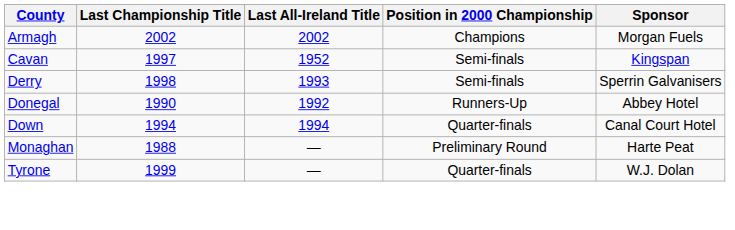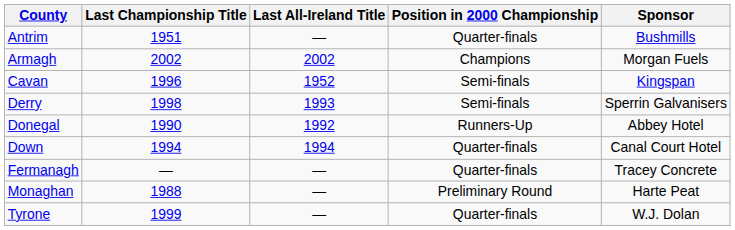 <table class="wikitable sortable" style="text-align:center">
 <tr>
 <th><a href='#'>County</a></th>
 <th>Last Championship Title</th>
 <th>Last All-Ireland Title</th>
 <th>Position in <a href='#'>2000</a> Championship</th>
 <th>Sponsor</th>
+</tr>
+<tr>
+<td style="text-align:left"> <a href='#'>Antrim</a></td>
+<td><a href='#'>1951</a></td>
+<td>—</td>
+<td>Quarter-finals</td>
+<td><a href='#'>Bushmills</a></td>
 </tr>
 <tr>
 <td style="text-align:left"> <a href='#'>Armagh</a></td>
 <td><a href='#'>2002</a></td>
 <td><a href='#'>2002</a></td>
 <td>Champions</td>
 <td>Morgan Fuels</td>
 </tr>
 <tr>
 <td style="text-align:left"> <a href='#'>Cavan</a></td>
-<td><a href='#'>1997</a></td>
+<td><a href='#'>1996</a></td>
 <td><a href='#'>1952</a></td>
 <td>Semi-finals</td>
 <td><a href='#'>Kingspan</a></td>
 </tr>
 <tr>
 <td style="text-align:left"> <a href='#'>Derry</a></td>
 <td><a href='#'>1998</a></td>
 <td><a href='#'>1993</a></td>
 <td>Semi-finals</td>
 <td>Sperrin Galvanisers</td>
 </tr>
 <tr>
 <td style="text-align:left"> <a href='#'>Donegal</a></td>
 <td><a href='#'>1990</a></td>
 <td><a href='#'>1992</a></td>
 <td>Runners-Up</td>
 <td>Abbey Hotel</td>
 </tr>
 <tr>
 <td style="text-align:left"> <a href='#'>Down</a></td>
 <td><a href='#'>1994</a></td>
 <td><a href='#'>1994</a></td>
 <td>Quarter-finals</td>
 <td>Canal Court Hotel</td>
 </tr>
 <tr>
+<td style="text-align:left"> <a href='#'>Fermanagh</a></td>
+<td>—</td>
+<td>—</td>
+<td>Quarter-finals</td>
+<td>Tracey Concrete</td>
+</tr>
+<tr>
 <td style="text-align:left"> <a href='#'>Monaghan</a></td>
 <td><a href='#'>1988</a></td>
 <td>—</td>
 <td>Preliminary Round</td>
 <td>Harte Peat</td>
 </tr>
 <tr>
 <td style="text-align:left"> <a href='#'>Tyrone</a></td>
 <td><a href='#'>1999</a></td>
 <td>—</td>
 <td>Quarter-finals</td>
 <td>W.J. Dolan</td>
 </tr>
 </table>
